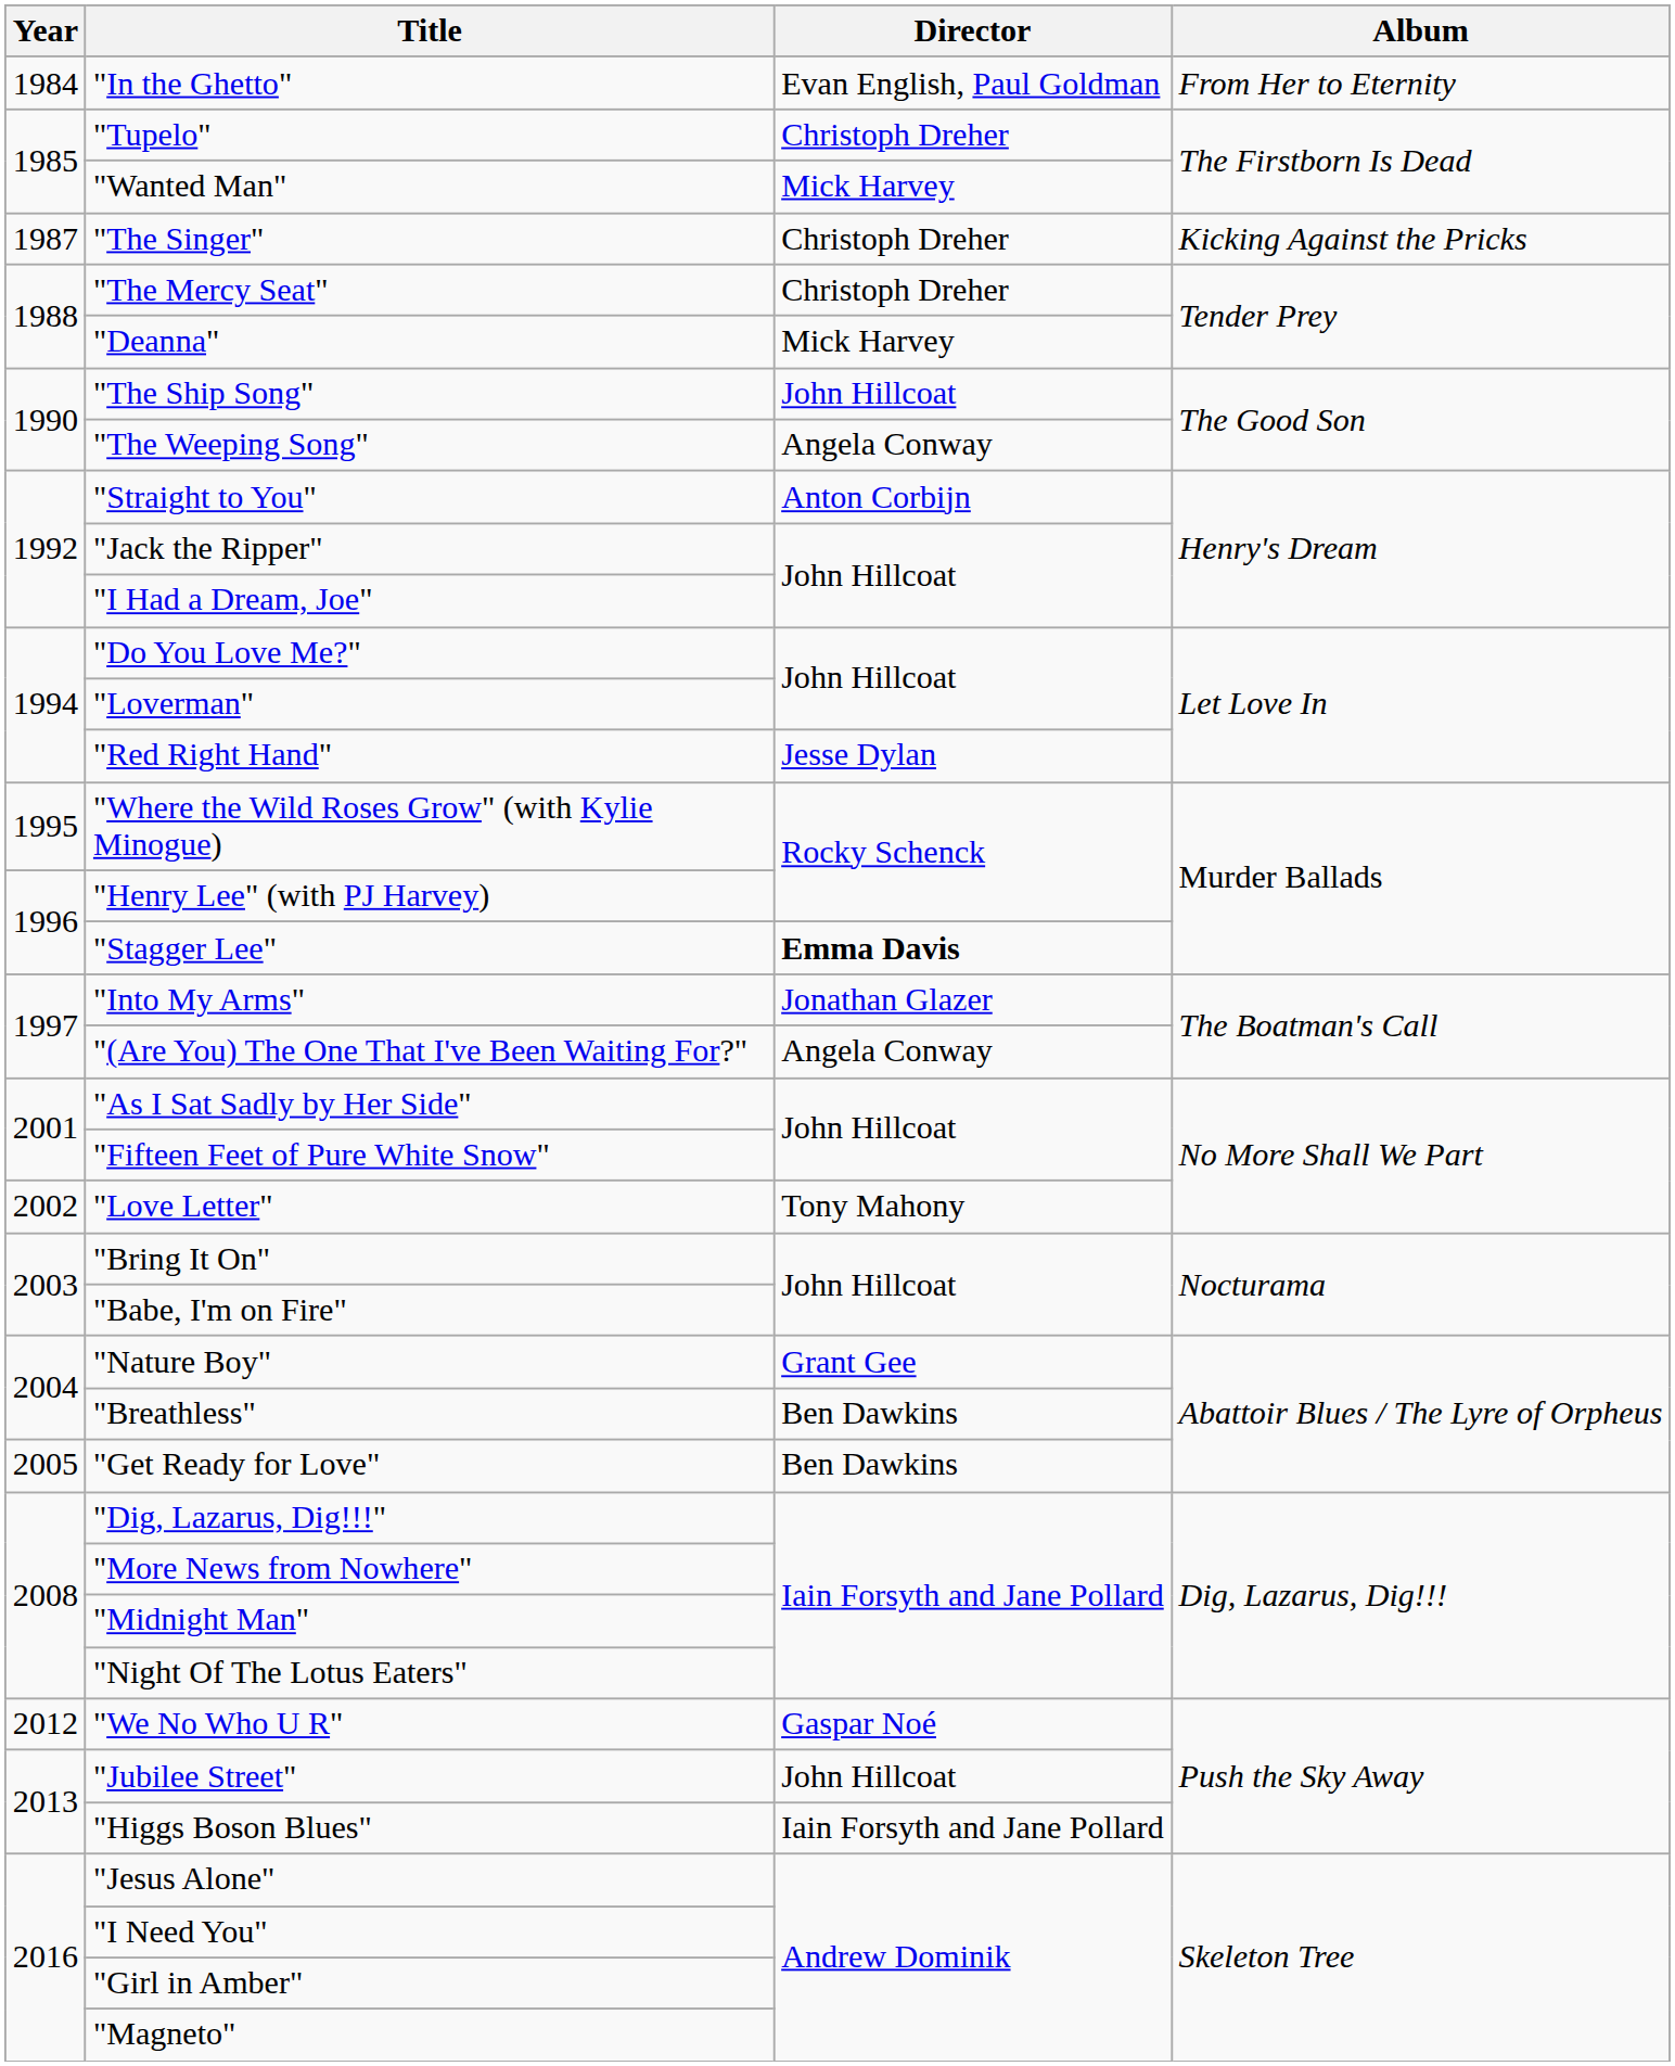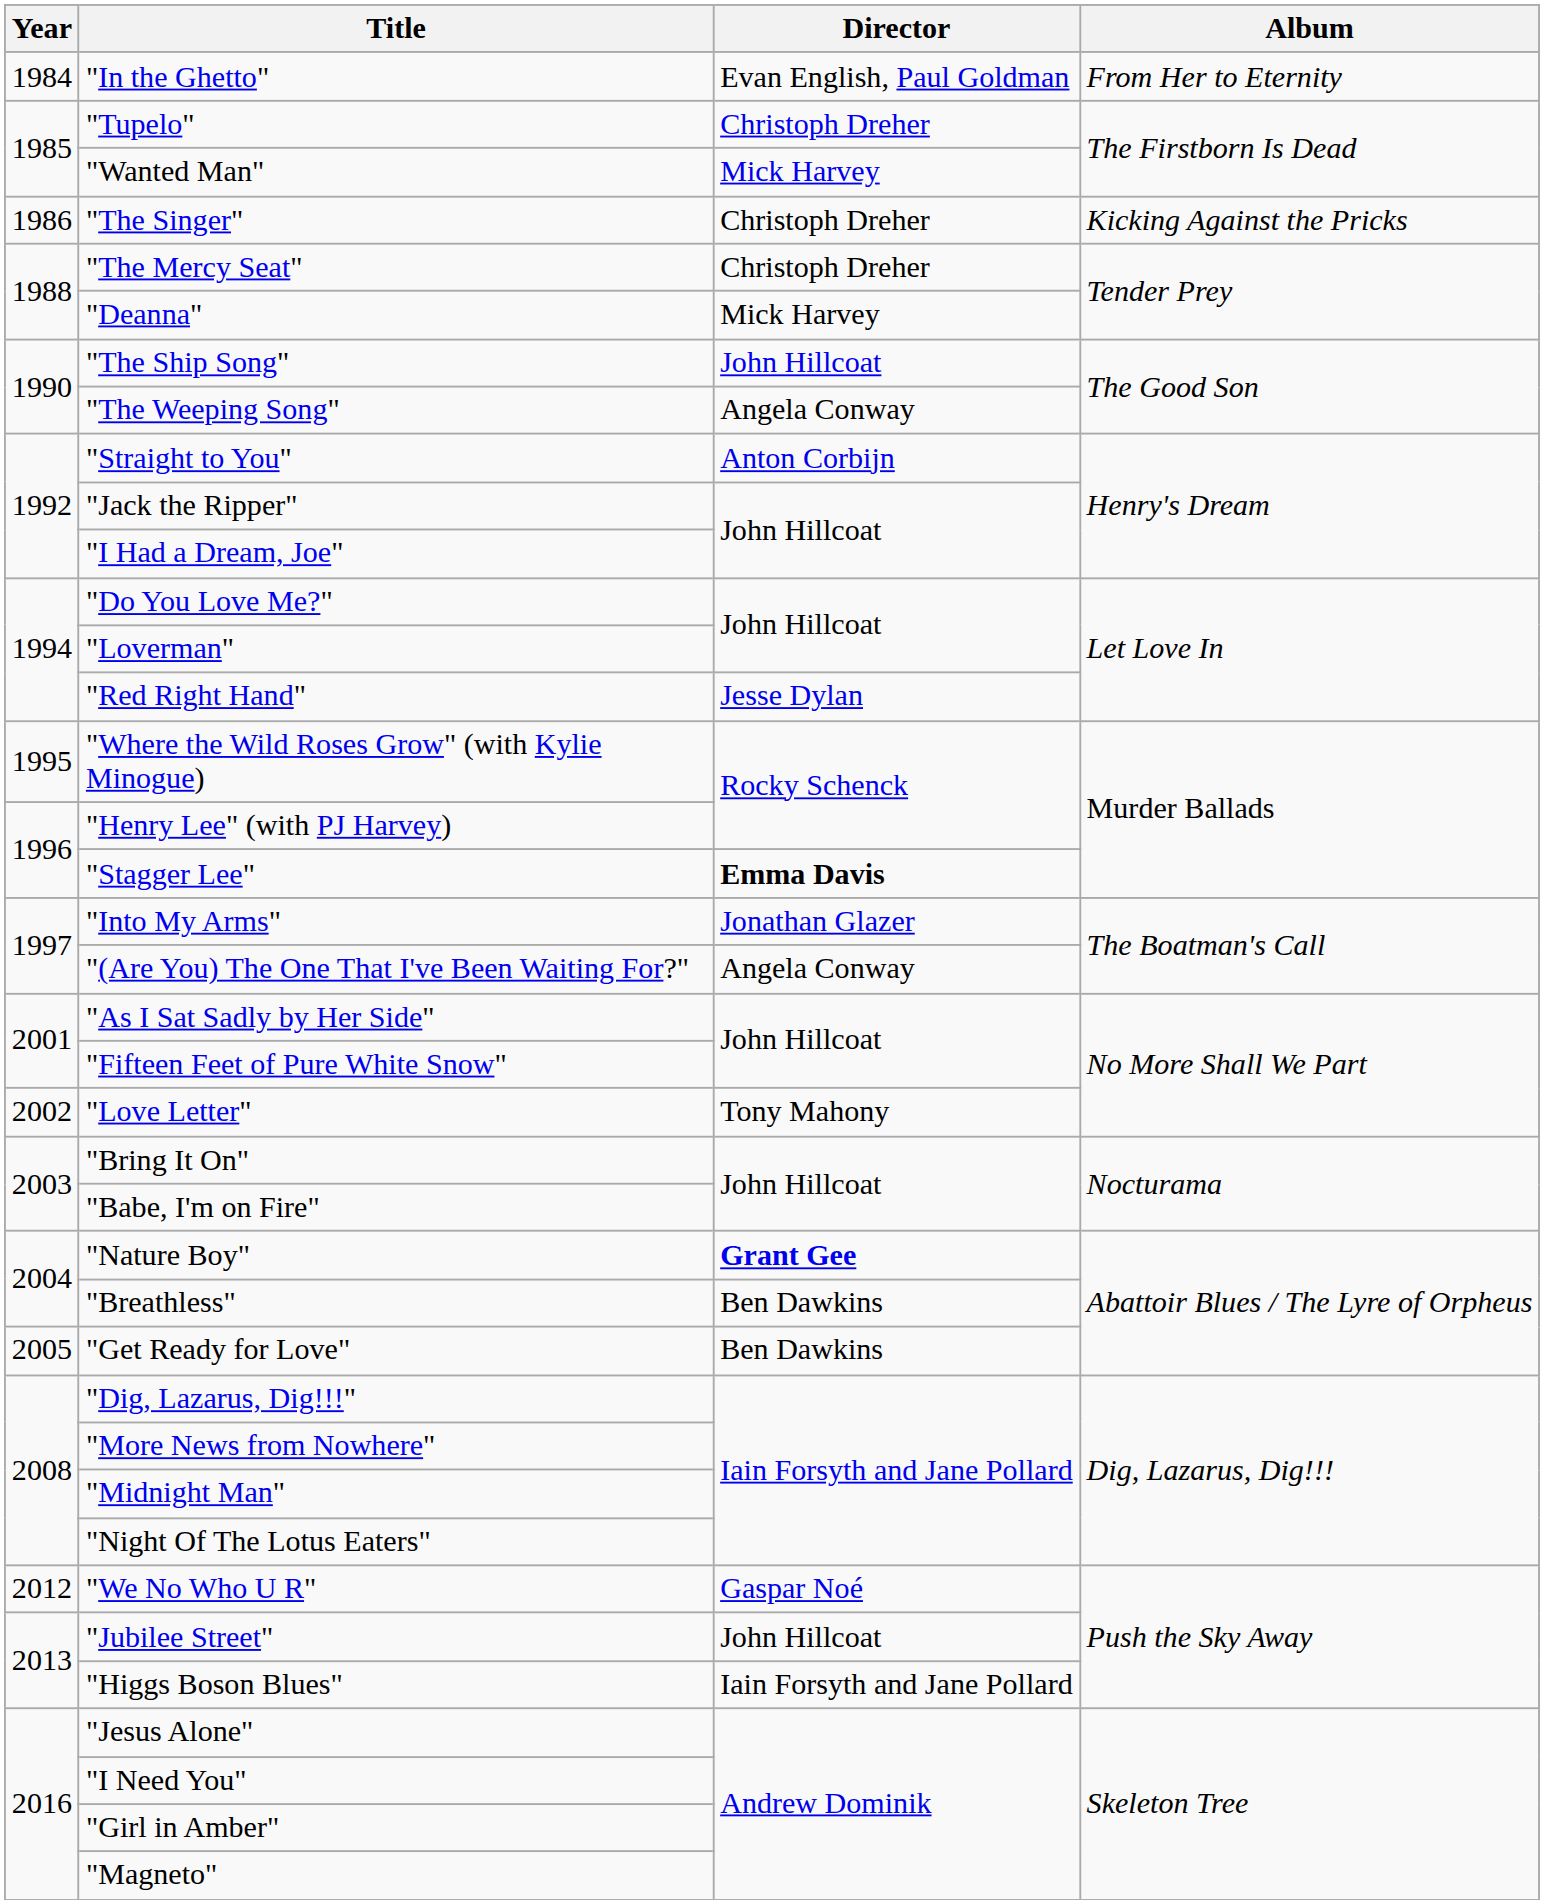 <table class="wikitable">
 <tr>
 <th>Year</th>
 <th width="330">Title</th>
 <th>Director</th>
 <th>Album</th>
 </tr>
 <tr>
 <td>1984</td>
 <td>"<a href='#'>In the Ghetto</a>"</td>
 <td>Evan English, <a href='#'>Paul Goldman</a></td>
 <td><em>From Her to Eternity</em></td>
 </tr>
 <tr>
 <td rowspan="2">1985</td>
 <td>"<a href='#'>Tupelo</a>"</td>
 <td><a href='#'>Christoph Dreher</a></td>
 <td rowspan="2"><em>The Firstborn Is Dead</em></td>
 </tr>
 <tr>
 <td>"Wanted Man"</td>
 <td><a href='#'>Mick Harvey</a></td>
 </tr>
 <tr>
-<td>1987</td>
+<td>1986</td>
 <td>"<a href='#'>The Singer</a>"</td>
 <td>Christoph Dreher</td>
 <td><em>Kicking Against the Pricks</em></td>
 </tr>
 <tr>
 <td rowspan="2">1988</td>
 <td>"<a href='#'>The Mercy Seat</a>"</td>
 <td>Christoph Dreher</td>
 <td rowspan="2"><em>Tender Prey</em></td>
 </tr>
 <tr>
 <td>"<a href='#'>Deanna</a>"</td>
 <td>Mick Harvey</td>
 </tr>
 <tr>
 <td rowspan="2">1990</td>
 <td>"<a href='#'>The Ship Song</a>"</td>
 <td><a href='#'>John Hillcoat</a></td>
 <td rowspan="2"><em>The Good Son</em></td>
 </tr>
 <tr>
 <td>"<a href='#'>The Weeping Song</a>"</td>
 <td>Angela Conway</td>
 </tr>
 <tr>
 <td rowspan="3">1992</td>
 <td>"<a href='#'>Straight to You</a>"</td>
 <td><a href='#'>Anton Corbijn</a></td>
 <td rowspan="3"><em>Henry's Dream</em></td>
 </tr>
 <tr>
 <td>"Jack the Ripper"</td>
 <td rowspan="2">John Hillcoat</td>
 </tr>
 <tr>
 <td>"<a href='#'>I Had a Dream, Joe</a>"</td>
 </tr>
 <tr>
 <td rowspan="3">1994</td>
 <td>"<a href='#'>Do You Love Me?</a>"</td>
 <td rowspan="2">John Hillcoat</td>
 <td rowspan="3"><em>Let Love In</em></td>
 </tr>
 <tr>
 <td>"<a href='#'>Loverman</a>"</td>
 </tr>
 <tr>
 <td>"<a href='#'>Red Right Hand</a>"</td>
 <td><a href='#'>Jesse Dylan</a></td>
 </tr>
 <tr>
 <td>1995</td>
 <td>"<a href='#'>Where the Wild Roses Grow</a>" (with <a href='#'>Kylie Minogue</a>)</td>
 <td rowspan="2"><a href='#'>Rocky Schenck</a></td>
 <td rowspan="3">Murder Ballads</td>
 </tr>
 <tr>
 <td rowspan="2">1996</td>
 <td>"<a href='#'>Henry Lee</a>" (with <a href='#'>PJ Harvey</a>)</td>
 </tr>
 <tr>
 <td>"<a href='#'>Stagger Lee</a>"</td>
 <td><strong>Emma Davis</strong></td>
 </tr>
 <tr>
 <td rowspan="2">1997</td>
 <td>"<a href='#'>Into My Arms</a>"</td>
 <td><a href='#'>Jonathan Glazer</a></td>
 <td rowspan="2"><em>The Boatman's Call</em></td>
 </tr>
 <tr>
 <td>"<a href='#'>(Are You) The One That I've Been Waiting For</a>?"</td>
 <td>Angela Conway</td>
 </tr>
 <tr>
 <td rowspan="2">2001</td>
 <td>"<a href='#'>As I Sat Sadly by Her Side</a>"</td>
 <td rowspan="2">John Hillcoat</td>
 <td rowspan="3"><em>No More Shall We Part</em></td>
 </tr>
 <tr>
 <td>"<a href='#'>Fifteen Feet of Pure White Snow</a>"</td>
 </tr>
 <tr>
 <td>2002</td>
 <td>"<a href='#'>Love Letter</a>"</td>
 <td>Tony Mahony</td>
 </tr>
 <tr>
 <td rowspan="2">2003</td>
 <td>"Bring It On"</td>
 <td rowspan="2">John Hillcoat</td>
 <td rowspan="2"><em>Nocturama</em></td>
 </tr>
 <tr>
 <td>"Babe, I'm on Fire"</td>
 </tr>
 <tr>
 <td rowspan="2">2004</td>
 <td>"Nature Boy"</td>
-<td><a href='#'>Grant Gee</a></td>
+<td><strong><a href='#'>Grant Gee</a></strong></td>
 <td rowspan="3"><em>Abattoir Blues / The Lyre of Orpheus</em></td>
 </tr>
 <tr>
 <td>"Breathless"</td>
 <td>Ben Dawkins</td>
 </tr>
 <tr>
 <td>2005</td>
 <td>"Get Ready for Love"</td>
 <td>Ben Dawkins</td>
 </tr>
 <tr>
 <td rowspan="4">2008</td>
 <td>"<a href='#'>Dig, Lazarus, Dig!!!</a>"</td>
 <td rowspan="4"><a href='#'>Iain Forsyth and Jane Pollard</a></td>
 <td rowspan="4"><em>Dig, Lazarus, Dig!!!</em></td>
 </tr>
 <tr>
 <td>"<a href='#'>More News from Nowhere</a>"</td>
 </tr>
 <tr>
 <td>"<a href='#'>Midnight Man</a>"</td>
 </tr>
 <tr>
 <td>"Night Of The Lotus Eaters"</td>
 </tr>
 <tr>
 <td>2012</td>
 <td>"<a href='#'>We No Who U R</a>"</td>
 <td><a href='#'>Gaspar Noé</a></td>
 <td rowspan="3"><em>Push the Sky Away</em></td>
 </tr>
 <tr>
 <td rowspan="2">2013</td>
 <td>"<a href='#'>Jubilee Street</a>"</td>
 <td>John Hillcoat</td>
 </tr>
 <tr>
 <td>"Higgs Boson Blues"</td>
 <td>Iain Forsyth and Jane Pollard</td>
 </tr>
 <tr>
 <td rowspan="4">2016</td>
 <td>"Jesus Alone"</td>
 <td rowspan="4"><a href='#'>Andrew Dominik</a></td>
 <td rowspan="4"><em>Skeleton Tree</em></td>
 </tr>
 <tr>
 <td>"I Need You"</td>
 </tr>
 <tr>
 <td>"Girl in Amber"</td>
 </tr>
 <tr>
 <td>"Magneto"</td>
 </tr>
 </table>
